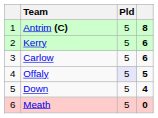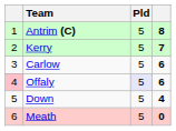 <table class="wikitable" style="text-align:center">
 <tr>
 <th width="20"></th>
 <th width="150" style="text-align:left;">Team</th>
 <th>Pld</th>
 <th width="20"></th>
 </tr>
 <tr style="background:#ccffcc">
 <td>1</td>
 <td align="left"> <a href='#'>Antrim</a> <strong>(C)</strong></td>
 <td>5</td>
 <td><strong>8</strong></td>
 </tr>
 <tr style="background:#ccffcc">
 <td>2</td>
 <td align="left"> <a href='#'>Kerry</a></td>
 <td>5</td>
-<td><strong>6</strong></td>
+<td><strong>7</strong></td>
 </tr>
 <tr>
 <td>3</td>
 <td align="left"> <a href='#'>Carlow</a></td>
 <td>5</td>
 <td><strong>6</strong></td>
 </tr>
 <tr>
-<td>4</td>
+<td style="background: pink;">4</td>
 <td align="left"> <a href='#'>Offaly</a></td>
 <td style="background: lavender;">5</td>
-<td><strong>5</strong></td>
+<td><strong>6</strong></td>
 </tr>
 <tr>
 <td>5</td>
 <td align="left"> <a href='#'>Down</a></td>
 <td>5</td>
 <td><strong>4</strong></td>
 </tr>
 <tr style="background:#ffcccc">
 <td>6</td>
 <td align="left"> <a href='#'>Meath</a></td>
 <td>5</td>
 <td><strong>0</strong></td>
 </tr>
 </table>
